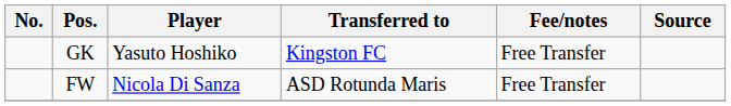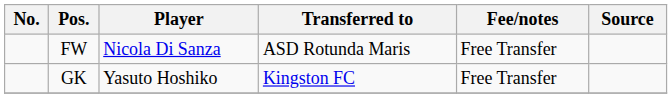 <table class="wikitable sortable" style="width:90%; text-align:center; font-size:95%; text-align:left;">
 <tr>
 <th>No.</th>
 <th>Pos.</th>
 <th>Player</th>
 <th>Transferred to</th>
 <th>Fee/notes</th>
 <th>Source</th>
 </tr>
 <tr>
 <td align=center></td>
+<td align=center>FW</td>
+<td> <a href='#'>Nicola Di Sanza</a></td>
+<td> ASD Rotunda Maris</td>
+<td>Free Transfer</td>
+<td></td>
+</tr>
+<tr>
+<td align=center></td>
 <td align=center>GK</td>
 <td> Yasuto Hoshiko</td>
 <td> <a href='#'>Kingston FC</a></td>
 <td>Free Transfer</td>
 <td></td>
 </tr>
 <tr>
-<td align=center></td>
-<td align=center>FW</td>
-<td> <a href='#'>Nicola Di Sanza</a></td>
-<td> ASD Rotunda Maris</td>
-<td>Free Transfer</td>
-<td></td>
-</tr>
-<tr>
 </tr>
 </table>
